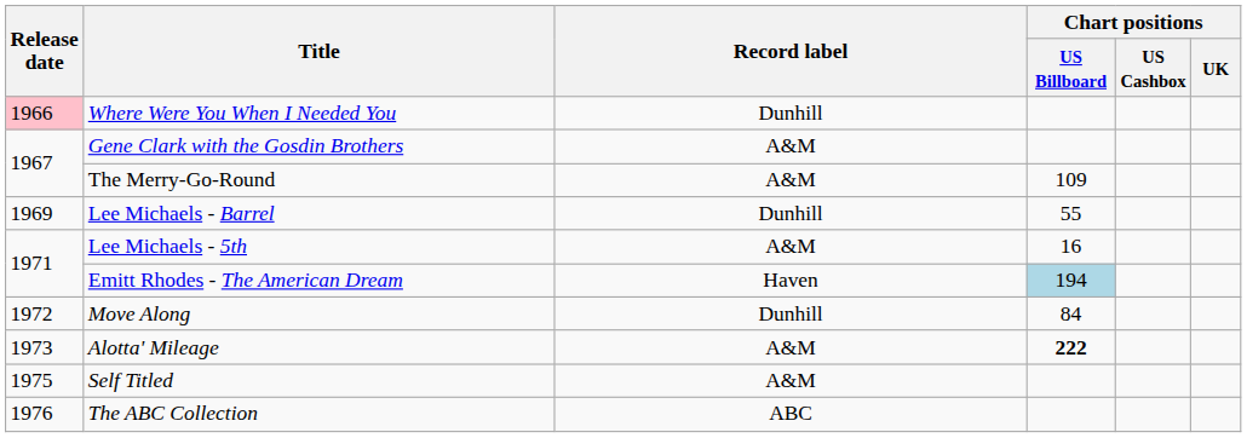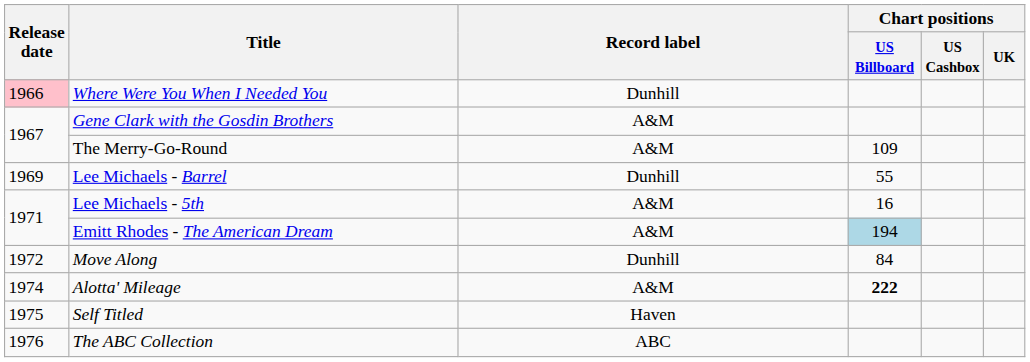 <table class="wikitable">
 <tr>
 <th style="width:20px;" rowspan="2">Release date</th>
 <th style="width:350px;" rowspan="2">Title</th>
 <th style="width:350px;" rowspan="2">Record label</th>
 <th colspan="4">Chart positions</th>
 </tr>
 <tr>
 <th style="width:60px;"><small><a href='#'>US Billboard</a></small></th>
 <th style="width:50px;"><small> US Cashbox </small></th>
 <th style="width:30px;"><small>UK</small></th>
 </tr>
 <tr>
 <td style="background: pink;">1966</td>
 <td><em><a href='#'>Where Were You When I Needed You</a></em></td>
 <td style="text-align:center;">Dunhill</td>
 <td style="text-align:center;"></td>
 <td style="text-align:center;"></td>
 <td style="text-align:center;"></td>
 </tr>
 <tr>
 <td rowspan="2">1967</td>
 <td><em><a href='#'>Gene Clark with the Gosdin Brothers</a></em></td>
 <td style="text-align:center;">A&M</td>
 <td style="text-align:center;"></td>
 <td style="text-align:center;"></td>
 <td style="text-align:center;"></td>
 </tr>
 <tr>
 <td>The Merry-Go-Round</td>
 <td style="text-align:center;">A&M</td>
 <td style="text-align:center;">109</td>
 <td style="text-align:center;"></td>
 <td style="text-align:center;"></td>
 </tr>
 <tr>
 <td>1969</td>
 <td><a href='#'>Lee Michaels</a> - <em><a href='#'>Barrel</a></em></td>
 <td style="text-align:center;">Dunhill</td>
 <td style="text-align:center;">55</td>
 <td style="text-align:center;"></td>
 <td style="text-align:center;"></td>
 </tr>
 <tr>
 <td rowspan="2">1971</td>
 <td><a href='#'>Lee Michaels</a> - <em><a href='#'>5th</a></em></td>
 <td style="text-align:center;">A&M</td>
 <td style="text-align:center;">16</td>
 <td style="text-align:center;"></td>
 <td style="text-align:center;"></td>
 </tr>
 <tr>
 <td><a href='#'>Emitt Rhodes</a> - <em><a href='#'>The American Dream</a></em></td>
-<td style="text-align:center;">Haven</td>
+<td style="text-align:center;">A&M</td>
 <td style="background: lightblue; text-align:center;">194</td>
 <td style="text-align:center;"></td>
 <td style="text-align:center;"></td>
 </tr>
 <tr>
 <td>1972</td>
 <td><em>Move Along</em></td>
 <td style="text-align:center;">Dunhill</td>
 <td style="text-align:center;">84</td>
 <td style="text-align:center;"></td>
 <td style="text-align:center;"></td>
 </tr>
 <tr>
-<td>1973</td>
+<td>1974</td>
 <td><em>Alotta' Mileage</em></td>
 <td style="text-align:center;">A&M</td>
 <td style="text-align:center;"><strong>222</strong></td>
 <td style="text-align:center;"></td>
 <td style="text-align:center;"></td>
 </tr>
 <tr>
 <td>1975</td>
 <td><em>Self Titled</em></td>
-<td style="text-align:center;">A&M</td>
+<td style="text-align:center;">Haven</td>
 <td style="text-align:center;"></td>
 <td style="text-align:center;"></td>
 <td style="text-align:center;"></td>
 </tr>
 <tr>
 <td>1976</td>
 <td><em>The ABC Collection</em></td>
 <td style="text-align:center;">ABC</td>
 <td style="text-align:center;"></td>
 <td style="text-align:center;"></td>
 <td style="text-align:center;"></td>
 </tr>
 </table>
